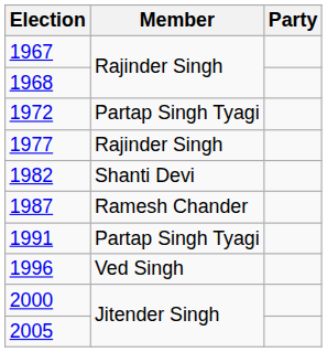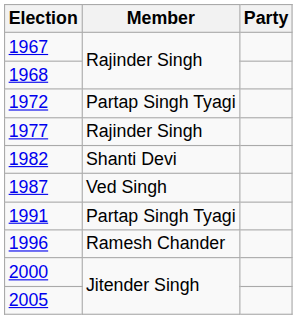 <table class="wikitable sortable">
 <tr>
 <th>Election</th>
 <th>Member</th>
 <th colspan=2>Party</th>
 </tr>
 <tr>
 <td><a href='#'>1967</a></td>
 <td rowspan=2>Rajinder Singh</td>
 <td></td>
 </tr>
 <tr>
 <td><a href='#'>1968</a></td>
 <td></td>
 </tr>
 <tr>
 <td><a href='#'>1972</a></td>
 <td>Partap Singh Tyagi</td>
 <td></td>
 </tr>
 <tr>
 <td><a href='#'>1977</a></td>
 <td>Rajinder Singh</td>
 <td></td>
 </tr>
 <tr>
 <td><a href='#'>1982</a></td>
 <td>Shanti Devi</td>
 <td></td>
 </tr>
 <tr>
 <td><a href='#'>1987</a></td>
-<td>Ramesh Chander</td>
+<td>Ved Singh</td>
 <td></td>
 </tr>
 <tr>
 <td><a href='#'>1991</a></td>
 <td>Partap Singh Tyagi</td>
 <td></td>
 </tr>
 <tr>
 <td><a href='#'>1996</a></td>
-<td>Ved Singh</td>
+<td>Ramesh Chander</td>
 <td></td>
 </tr>
 <tr>
 <td><a href='#'>2000</a></td>
 <td rowspan=2>Jitender Singh</td>
 <td></td>
 </tr>
 <tr>
 <td><a href='#'>2005</a></td>
 </tr>
 </table>
